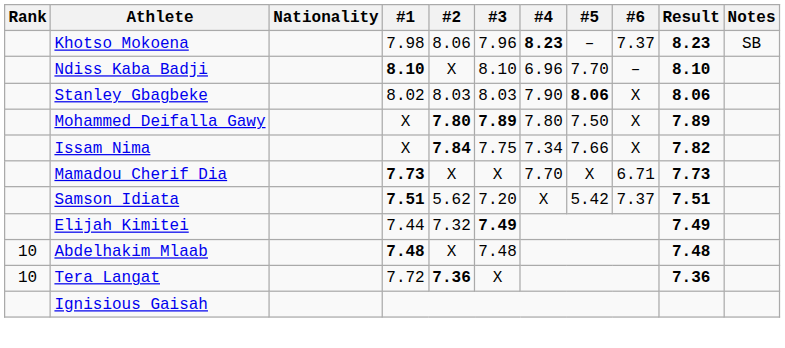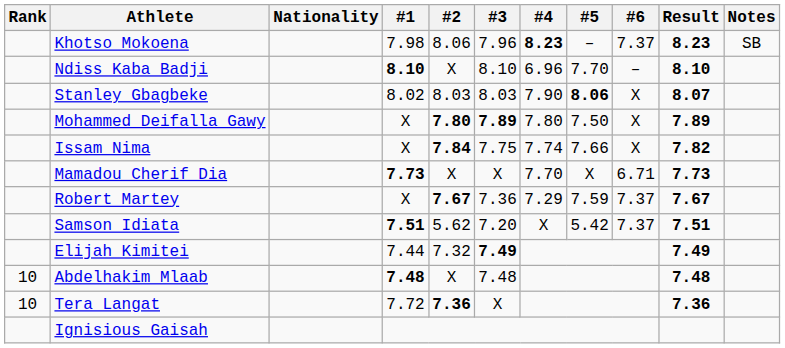 <table class="wikitable sortable" style="text-align:center">
 <tr>
 <th>Rank</th>
 <th>Athlete</th>
 <th>Nationality</th>
 <th>#1</th>
 <th>#2</th>
 <th>#3</th>
 <th>#4</th>
 <th>#5</th>
 <th>#6</th>
 <th>Result</th>
 <th>Notes</th>
 </tr>
 <tr>
 <td></td>
 <td align=left><a href='#'>Khotso Mokoena</a></td>
 <td align=left></td>
 <td>7.98</td>
 <td>8.06</td>
 <td>7.96</td>
 <td><strong>8.23</strong></td>
 <td>–</td>
 <td>7.37</td>
 <td><strong>8.23</strong></td>
 <td>SB</td>
 </tr>
 <tr>
 <td></td>
 <td align=left><a href='#'>Ndiss Kaba Badji</a></td>
 <td align=left></td>
 <td><strong>8.10</strong></td>
 <td>X</td>
 <td>8.10</td>
 <td>6.96</td>
 <td>7.70</td>
 <td>–</td>
 <td><strong>8.10</strong></td>
 <td></td>
 </tr>
 <tr>
 <td></td>
 <td align=left><a href='#'>Stanley Gbagbeke</a></td>
 <td align=left></td>
 <td>8.02</td>
 <td>8.03</td>
 <td>8.03</td>
 <td>7.90</td>
 <td><strong>8.06</strong></td>
 <td>X</td>
-<td><strong>8.06</strong></td>
+<td><strong>8.07</strong></td>
 <td></td>
 </tr>
 <tr>
 <td></td>
 <td align=left><a href='#'>Mohammed Deifalla Gawy</a></td>
 <td align=left></td>
 <td>X</td>
 <td><strong>7.80</strong></td>
 <td><strong>7.89</strong></td>
 <td>7.80</td>
 <td>7.50</td>
 <td>X</td>
 <td><strong>7.89</strong></td>
 <td></td>
 </tr>
 <tr>
 <td></td>
 <td align=left><a href='#'>Issam Nima</a></td>
 <td align=left></td>
 <td>X</td>
 <td><strong>7.84</strong></td>
 <td>7.75</td>
-<td>7.34</td>
+<td>7.74</td>
 <td>7.66</td>
 <td>X</td>
 <td><strong>7.82</strong></td>
 <td></td>
 </tr>
 <tr>
 <td></td>
 <td align=left><a href='#'>Mamadou Cherif Dia</a></td>
 <td align=left></td>
 <td><strong>7.73</strong></td>
 <td>X</td>
 <td>X</td>
 <td>7.70</td>
 <td>X</td>
 <td>6.71</td>
 <td><strong>7.73</strong></td>
+<td></td>
+</tr>
+<tr>
+<td></td>
+<td align=left><a href='#'>Robert Martey</a></td>
+<td align=left></td>
+<td>X</td>
+<td><strong>7.67</strong></td>
+<td>7.36</td>
+<td>7.29</td>
+<td>7.59</td>
+<td>7.37</td>
+<td><strong>7.67</strong></td>
 <td></td>
 </tr>
 <tr>
 <td></td>
 <td align=left><a href='#'>Samson Idiata</a></td>
 <td align=left></td>
 <td><strong>7.51</strong></td>
 <td>5.62</td>
 <td>7.20</td>
 <td>X</td>
 <td>5.42</td>
 <td>7.37</td>
 <td><strong>7.51</strong></td>
 <td></td>
 </tr>
 <tr>
 <td></td>
 <td align=left><a href='#'>Elijah Kimitei</a></td>
 <td align=left></td>
 <td>7.44</td>
 <td>7.32</td>
 <td><strong>7.49</strong></td>
 <td colspan=3></td>
 <td><strong>7.49</strong></td>
 <td></td>
 </tr>
 <tr>
 <td>10</td>
 <td align=left><a href='#'>Abdelhakim Mlaab</a></td>
 <td align=left></td>
 <td><strong>7.48</strong></td>
 <td>X</td>
 <td>7.48</td>
 <td colspan=3></td>
 <td><strong>7.48</strong></td>
 <td></td>
 </tr>
 <tr>
 <td>10</td>
 <td align=left><a href='#'>Tera Langat</a></td>
 <td align=left></td>
 <td>7.72</td>
 <td><strong>7.36</strong></td>
 <td>X</td>
 <td colspan=3></td>
 <td><strong>7.36</strong></td>
 <td></td>
 </tr>
 <tr>
 <td></td>
 <td align=left><a href='#'>Ignisious Gaisah</a></td>
 <td align=left></td>
 <td colspan=6></td>
 <td><strong></strong></td>
 <td></td>
 </tr>
 </table>
